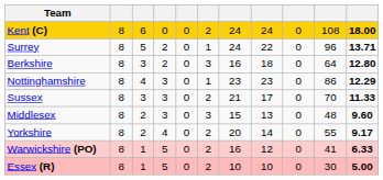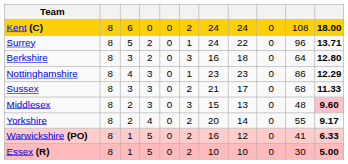 <table class="wikitable" style="text-align:center">
 <tr>
 <th width="150">Team</th>
 <th width="25"></th>
 <th width="25"></th>
 <th width="25"></th>
 <th width="25"></th>
 <th width="25"></th>
 <th width="40"></th>
 <th width="40"></th>
 <th width="40"></th>
 <th width="40"></th>
 <th width="40"></th>
 </tr>
 <tr style="background:#fbd009">
 <td style="text-align:left"><a href='#'>Kent</a> <strong>(C)</strong></td>
 <td>8</td>
 <td>6</td>
 <td>0</td>
 <td>0</td>
 <td>2</td>
 <td>24</td>
 <td>24</td>
 <td>0</td>
 <td>108</td>
 <td><strong>18.00</strong></td>
 </tr>
 <tr>
 <td style="text-align:left"><a href='#'>Surrey</a></td>
 <td>8</td>
 <td>5</td>
 <td>2</td>
 <td>0</td>
 <td>1</td>
 <td>24</td>
 <td>22</td>
 <td>0</td>
 <td>96</td>
 <td><strong>13.71</strong></td>
 </tr>
 <tr>
 <td style="text-align:left"><a href='#'>Berkshire</a></td>
 <td>8</td>
 <td>3</td>
 <td>2</td>
 <td>0</td>
 <td>3</td>
 <td>16</td>
 <td>18</td>
 <td>0</td>
 <td>64</td>
 <td><strong>12.80</strong></td>
 </tr>
 <tr>
 <td style="text-align:left"><a href='#'>Nottinghamshire</a></td>
 <td>8</td>
 <td>4</td>
 <td>3</td>
 <td>0</td>
 <td>1</td>
 <td>23</td>
 <td>23</td>
 <td>0</td>
 <td>86</td>
 <td><strong>12.29</strong></td>
 </tr>
 <tr>
 <td style="text-align:left"><a href='#'>Sussex</a></td>
 <td>8</td>
 <td>3</td>
 <td>3</td>
 <td>0</td>
 <td>2</td>
 <td>21</td>
 <td>17</td>
 <td>0</td>
-<td>70</td>
+<td>68</td>
 <td><strong>11.33</strong></td>
 </tr>
 <tr>
 <td style="text-align:left"><a href='#'>Middlesex</a></td>
 <td>8</td>
 <td>2</td>
 <td>3</td>
 <td>0</td>
 <td>3</td>
 <td>15</td>
 <td>13</td>
 <td>0</td>
 <td>48</td>
-<td><strong>9.60</strong></td>
+<td style="background: pink;"><strong>9.60</strong></td>
 </tr>
 <tr>
 <td style="text-align:left"><a href='#'>Yorkshire</a></td>
 <td>8</td>
 <td>2</td>
 <td>4</td>
 <td>0</td>
 <td>2</td>
 <td>20</td>
 <td>14</td>
 <td>0</td>
 <td>55</td>
 <td><strong>9.17</strong></td>
 </tr>
 <tr style="background:#FFCCCC">
 <td style="text-align:left"><a href='#'>Warwickshire</a> <strong>(PO)</strong></td>
 <td>8</td>
 <td>1</td>
 <td>5</td>
 <td>0</td>
 <td>2</td>
 <td>16</td>
 <td>12</td>
 <td>0</td>
 <td>41</td>
 <td><strong>6.33</strong></td>
 </tr>
 <tr style="background:#FFBBBB">
 <td style="text-align:left"><a href='#'>Essex</a> <strong>(R)</strong></td>
 <td>8</td>
 <td>1</td>
 <td>5</td>
 <td>0</td>
 <td>2</td>
 <td>10</td>
 <td>10</td>
 <td>0</td>
 <td>30</td>
 <td><strong>5.00</strong></td>
 </tr>
 </table>
